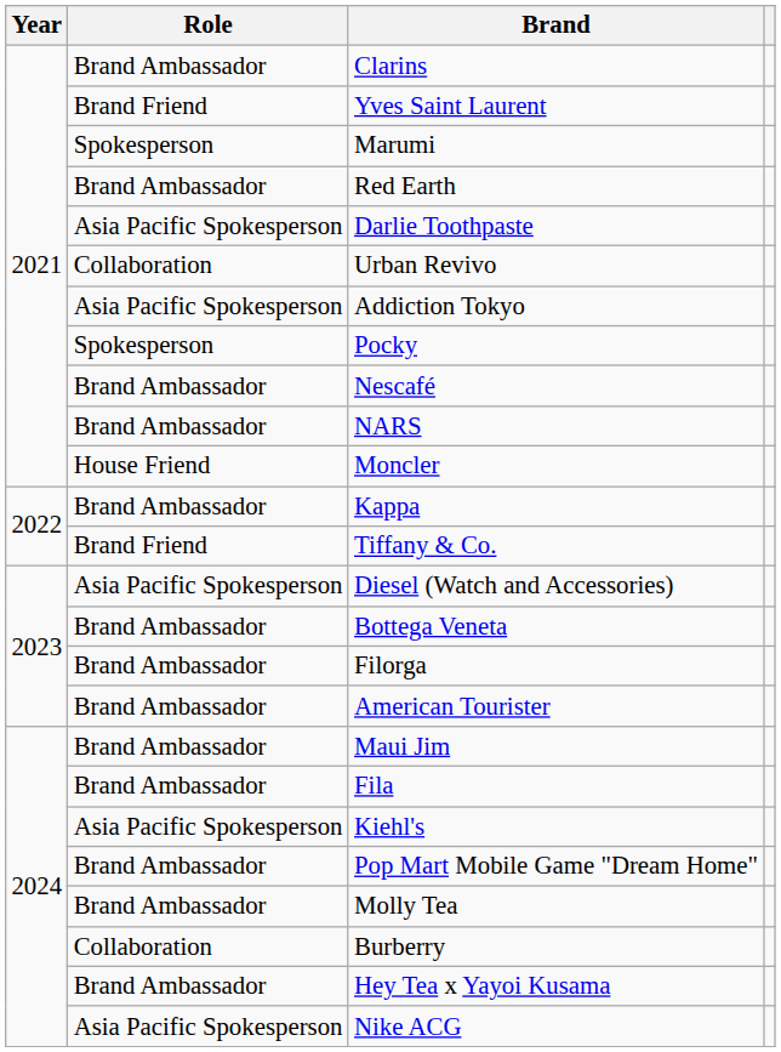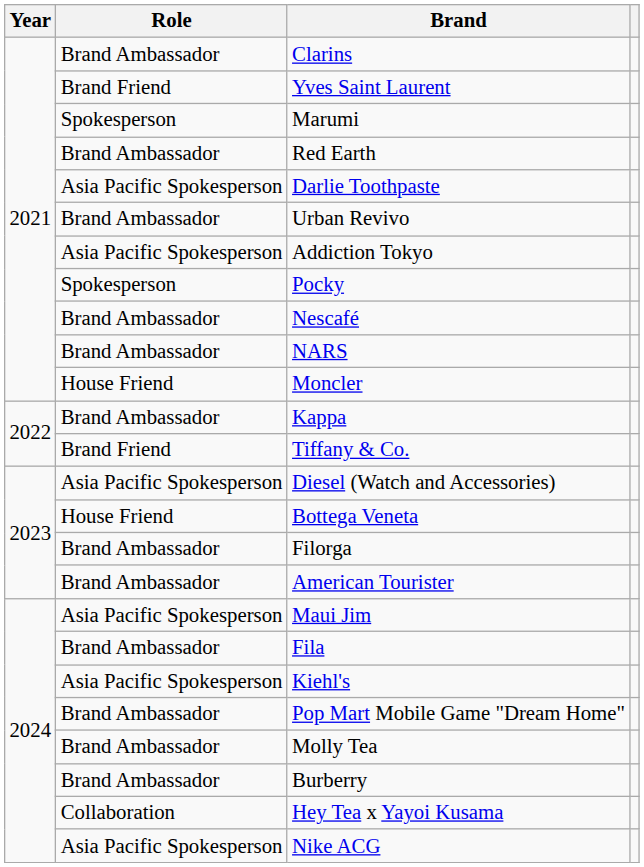 <table class="wikitable">
 <tr>
 <th>Year</th>
 <th>Role</th>
 <th>Brand</th>
 <th class="unsortable"></th>
 </tr>
 <tr>
 <td rowspan="11">2021</td>
 <td>Brand Ambassador</td>
 <td><a href='#'>Clarins</a></td>
 <td></td>
 </tr>
 <tr>
 <td>Brand Friend</td>
 <td><a href='#'>Yves Saint Laurent</a></td>
 <td></td>
 </tr>
 <tr>
 <td>Spokesperson</td>
 <td>Marumi</td>
 <td></td>
 </tr>
 <tr>
 <td>Brand Ambassador</td>
 <td>Red Earth</td>
 <td></td>
 </tr>
 <tr>
 <td>Asia Pacific Spokesperson</td>
 <td><a href='#'>Darlie Toothpaste</a></td>
 <td></td>
 </tr>
 <tr>
-<td>Collaboration</td>
+<td>Brand Ambassador</td>
 <td>Urban Revivo</td>
 <td></td>
 </tr>
 <tr>
 <td>Asia Pacific Spokesperson</td>
 <td>Addiction Tokyo</td>
 <td></td>
 </tr>
 <tr>
 <td>Spokesperson</td>
 <td><a href='#'>Pocky</a></td>
 <td></td>
 </tr>
 <tr>
 <td>Brand Ambassador</td>
 <td><a href='#'>Nescafé</a></td>
 <td></td>
 </tr>
 <tr>
 <td>Brand Ambassador</td>
 <td><a href='#'>NARS</a></td>
 <td></td>
 </tr>
 <tr>
 <td>House Friend</td>
 <td><a href='#'>Moncler</a></td>
 <td></td>
 </tr>
 <tr>
 <td rowspan="2">2022</td>
 <td>Brand Ambassador</td>
 <td><a href='#'>Kappa</a></td>
 <td></td>
 </tr>
 <tr>
 <td>Brand Friend</td>
 <td><a href='#'>Tiffany & Co.</a></td>
 <td></td>
 </tr>
 <tr>
 <td rowspan="4">2023</td>
 <td>Asia Pacific Spokesperson</td>
 <td><a href='#'>Diesel</a> (Watch and Accessories)</td>
 <td></td>
 </tr>
 <tr>
-<td>Brand Ambassador</td>
+<td>House Friend</td>
 <td><a href='#'>Bottega Veneta</a></td>
 <td></td>
 </tr>
 <tr>
 <td>Brand Ambassador</td>
 <td>Filorga</td>
 <td></td>
 </tr>
 <tr>
 <td>Brand Ambassador</td>
 <td><a href='#'>American Tourister</a></td>
 <td></td>
 </tr>
 <tr>
 <td rowspan="8">2024</td>
-<td>Brand Ambassador</td>
+<td>Asia Pacific Spokesperson</td>
 <td><a href='#'>Maui Jim</a></td>
 <td></td>
 </tr>
 <tr>
 <td>Brand Ambassador</td>
 <td><a href='#'>Fila</a></td>
 <td></td>
 </tr>
 <tr>
 <td>Asia Pacific Spokesperson</td>
 <td><a href='#'>Kiehl's</a></td>
 <td></td>
 </tr>
 <tr>
 <td>Brand Ambassador</td>
 <td><a href='#'>Pop Mart</a> Mobile Game "Dream Home"</td>
 <td></td>
 </tr>
 <tr>
 <td>Brand Ambassador</td>
 <td>Molly Tea</td>
 <td></td>
 </tr>
 <tr>
-<td>Collaboration</td>
+<td>Brand Ambassador</td>
 <td>Burberry</td>
 <td></td>
 </tr>
 <tr>
-<td>Brand Ambassador</td>
+<td>Collaboration</td>
 <td><a href='#'>Hey Tea</a> x <a href='#'>Yayoi Kusama</a></td>
 <td></td>
 </tr>
 <tr>
 <td>Asia Pacific Spokesperson</td>
 <td><a href='#'>Nike ACG</a></td>
 <td></td>
 </tr>
 </table>
